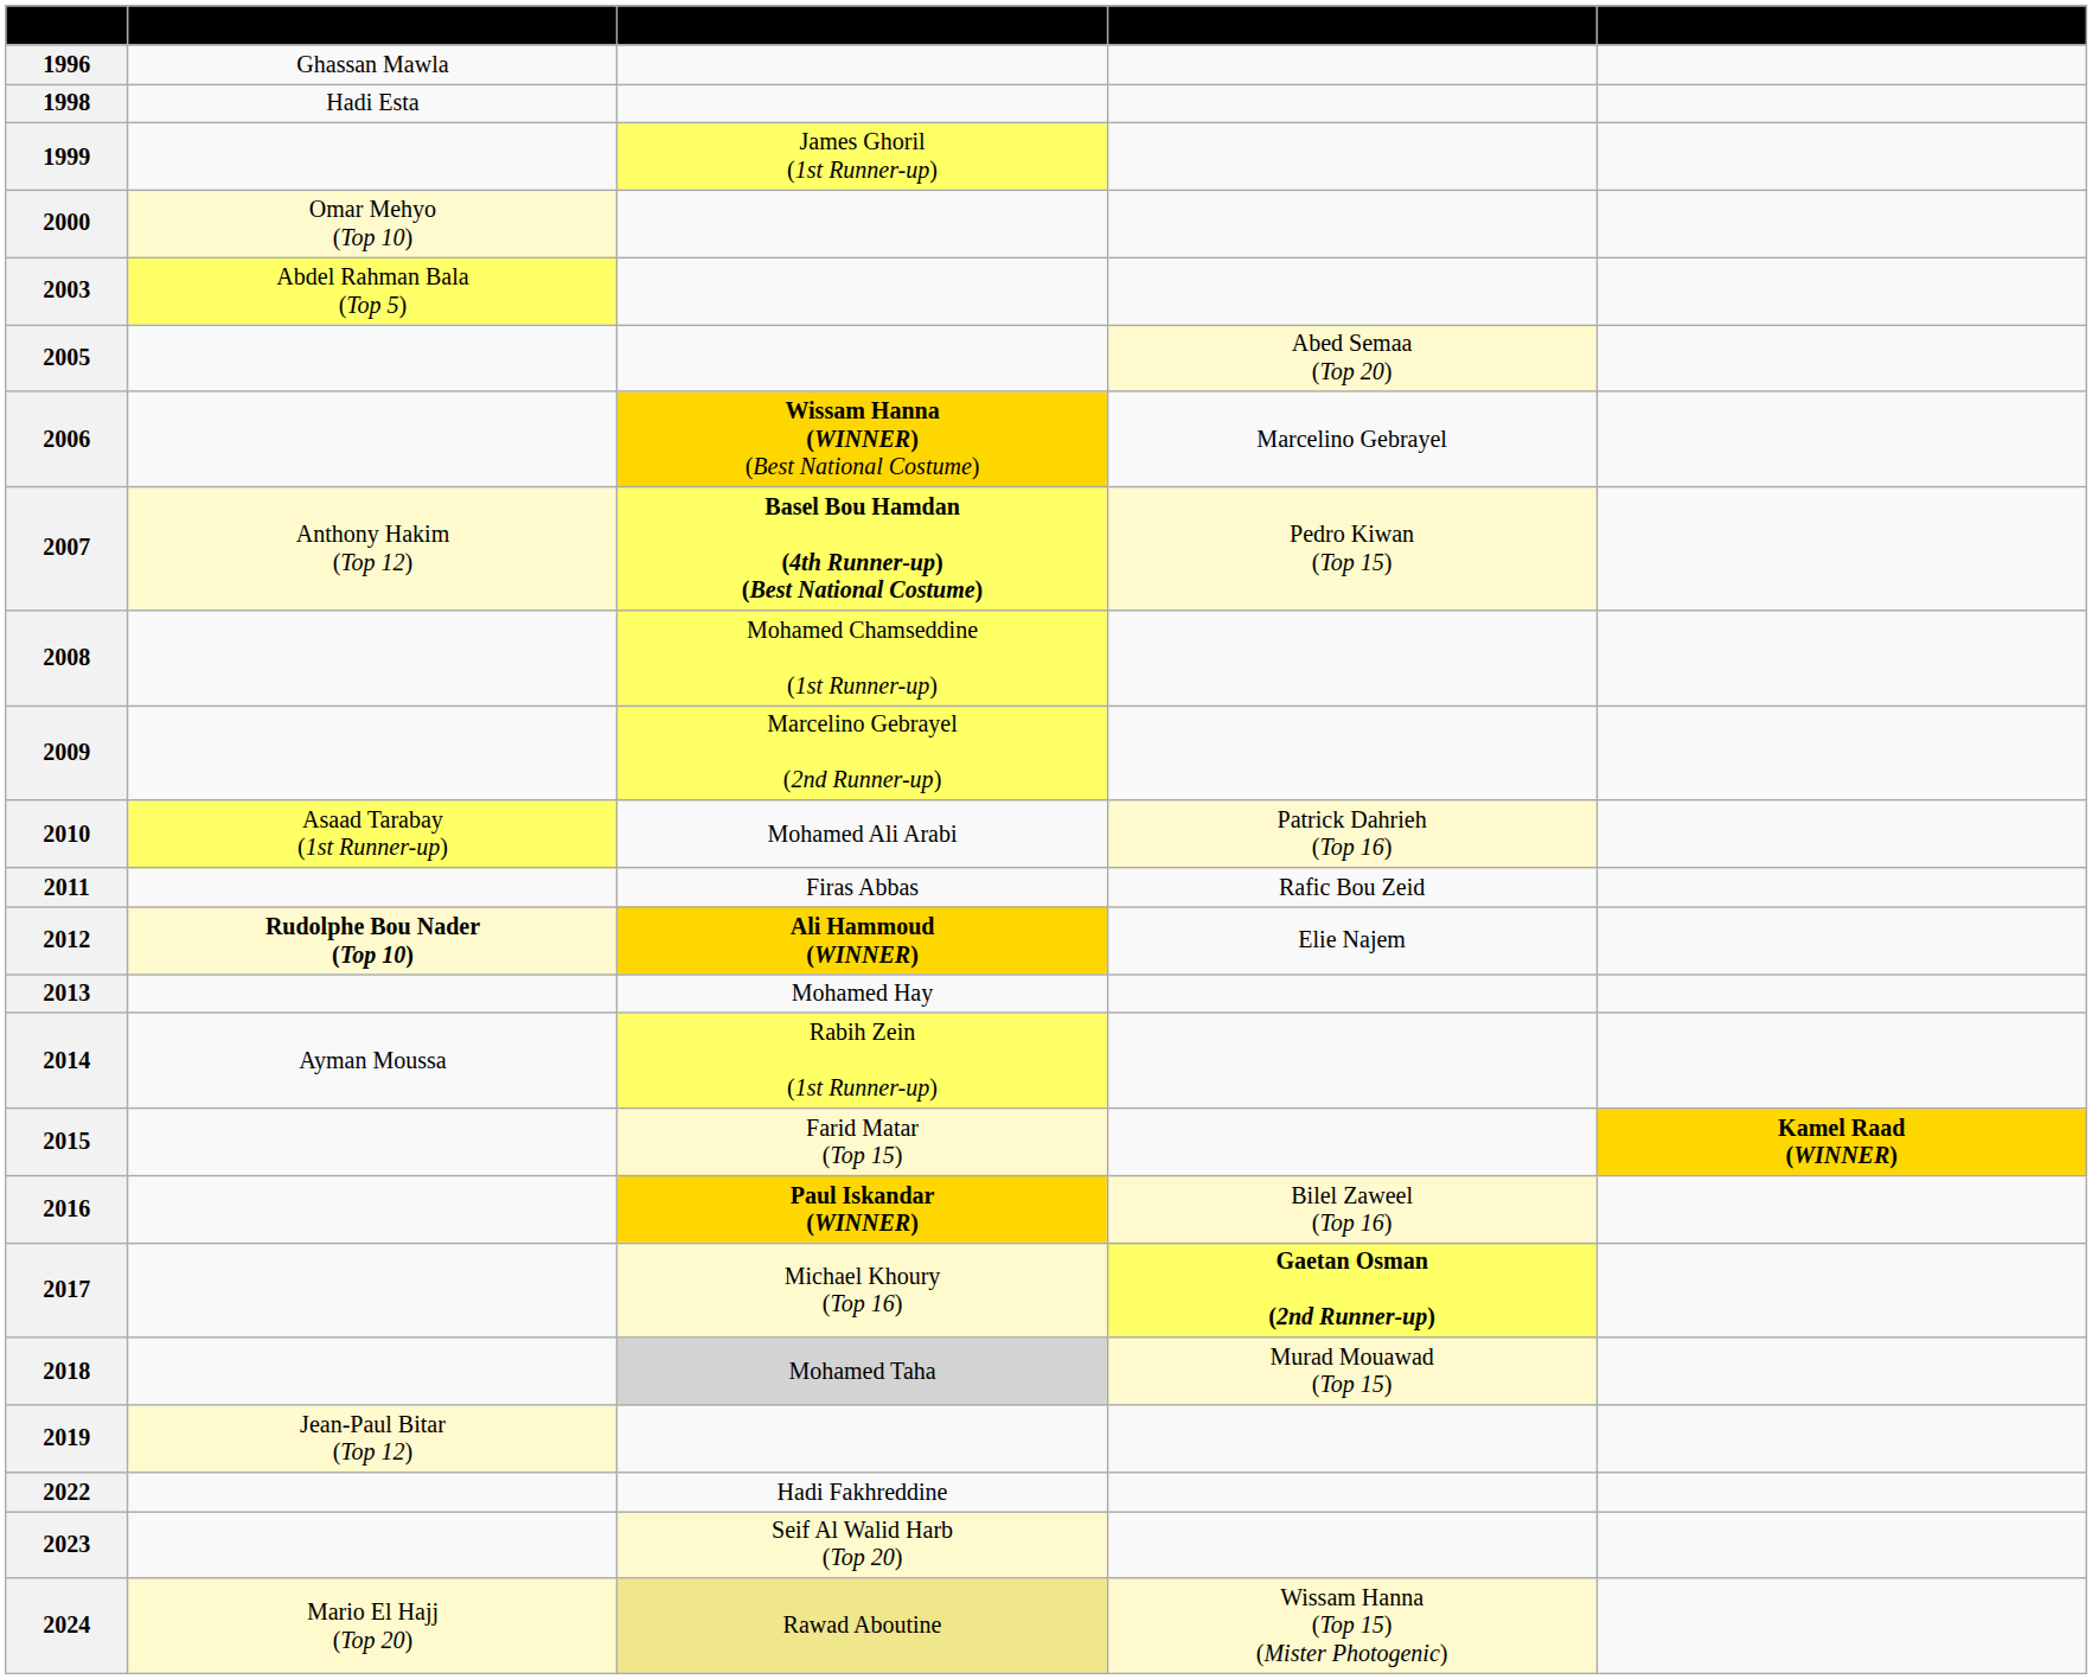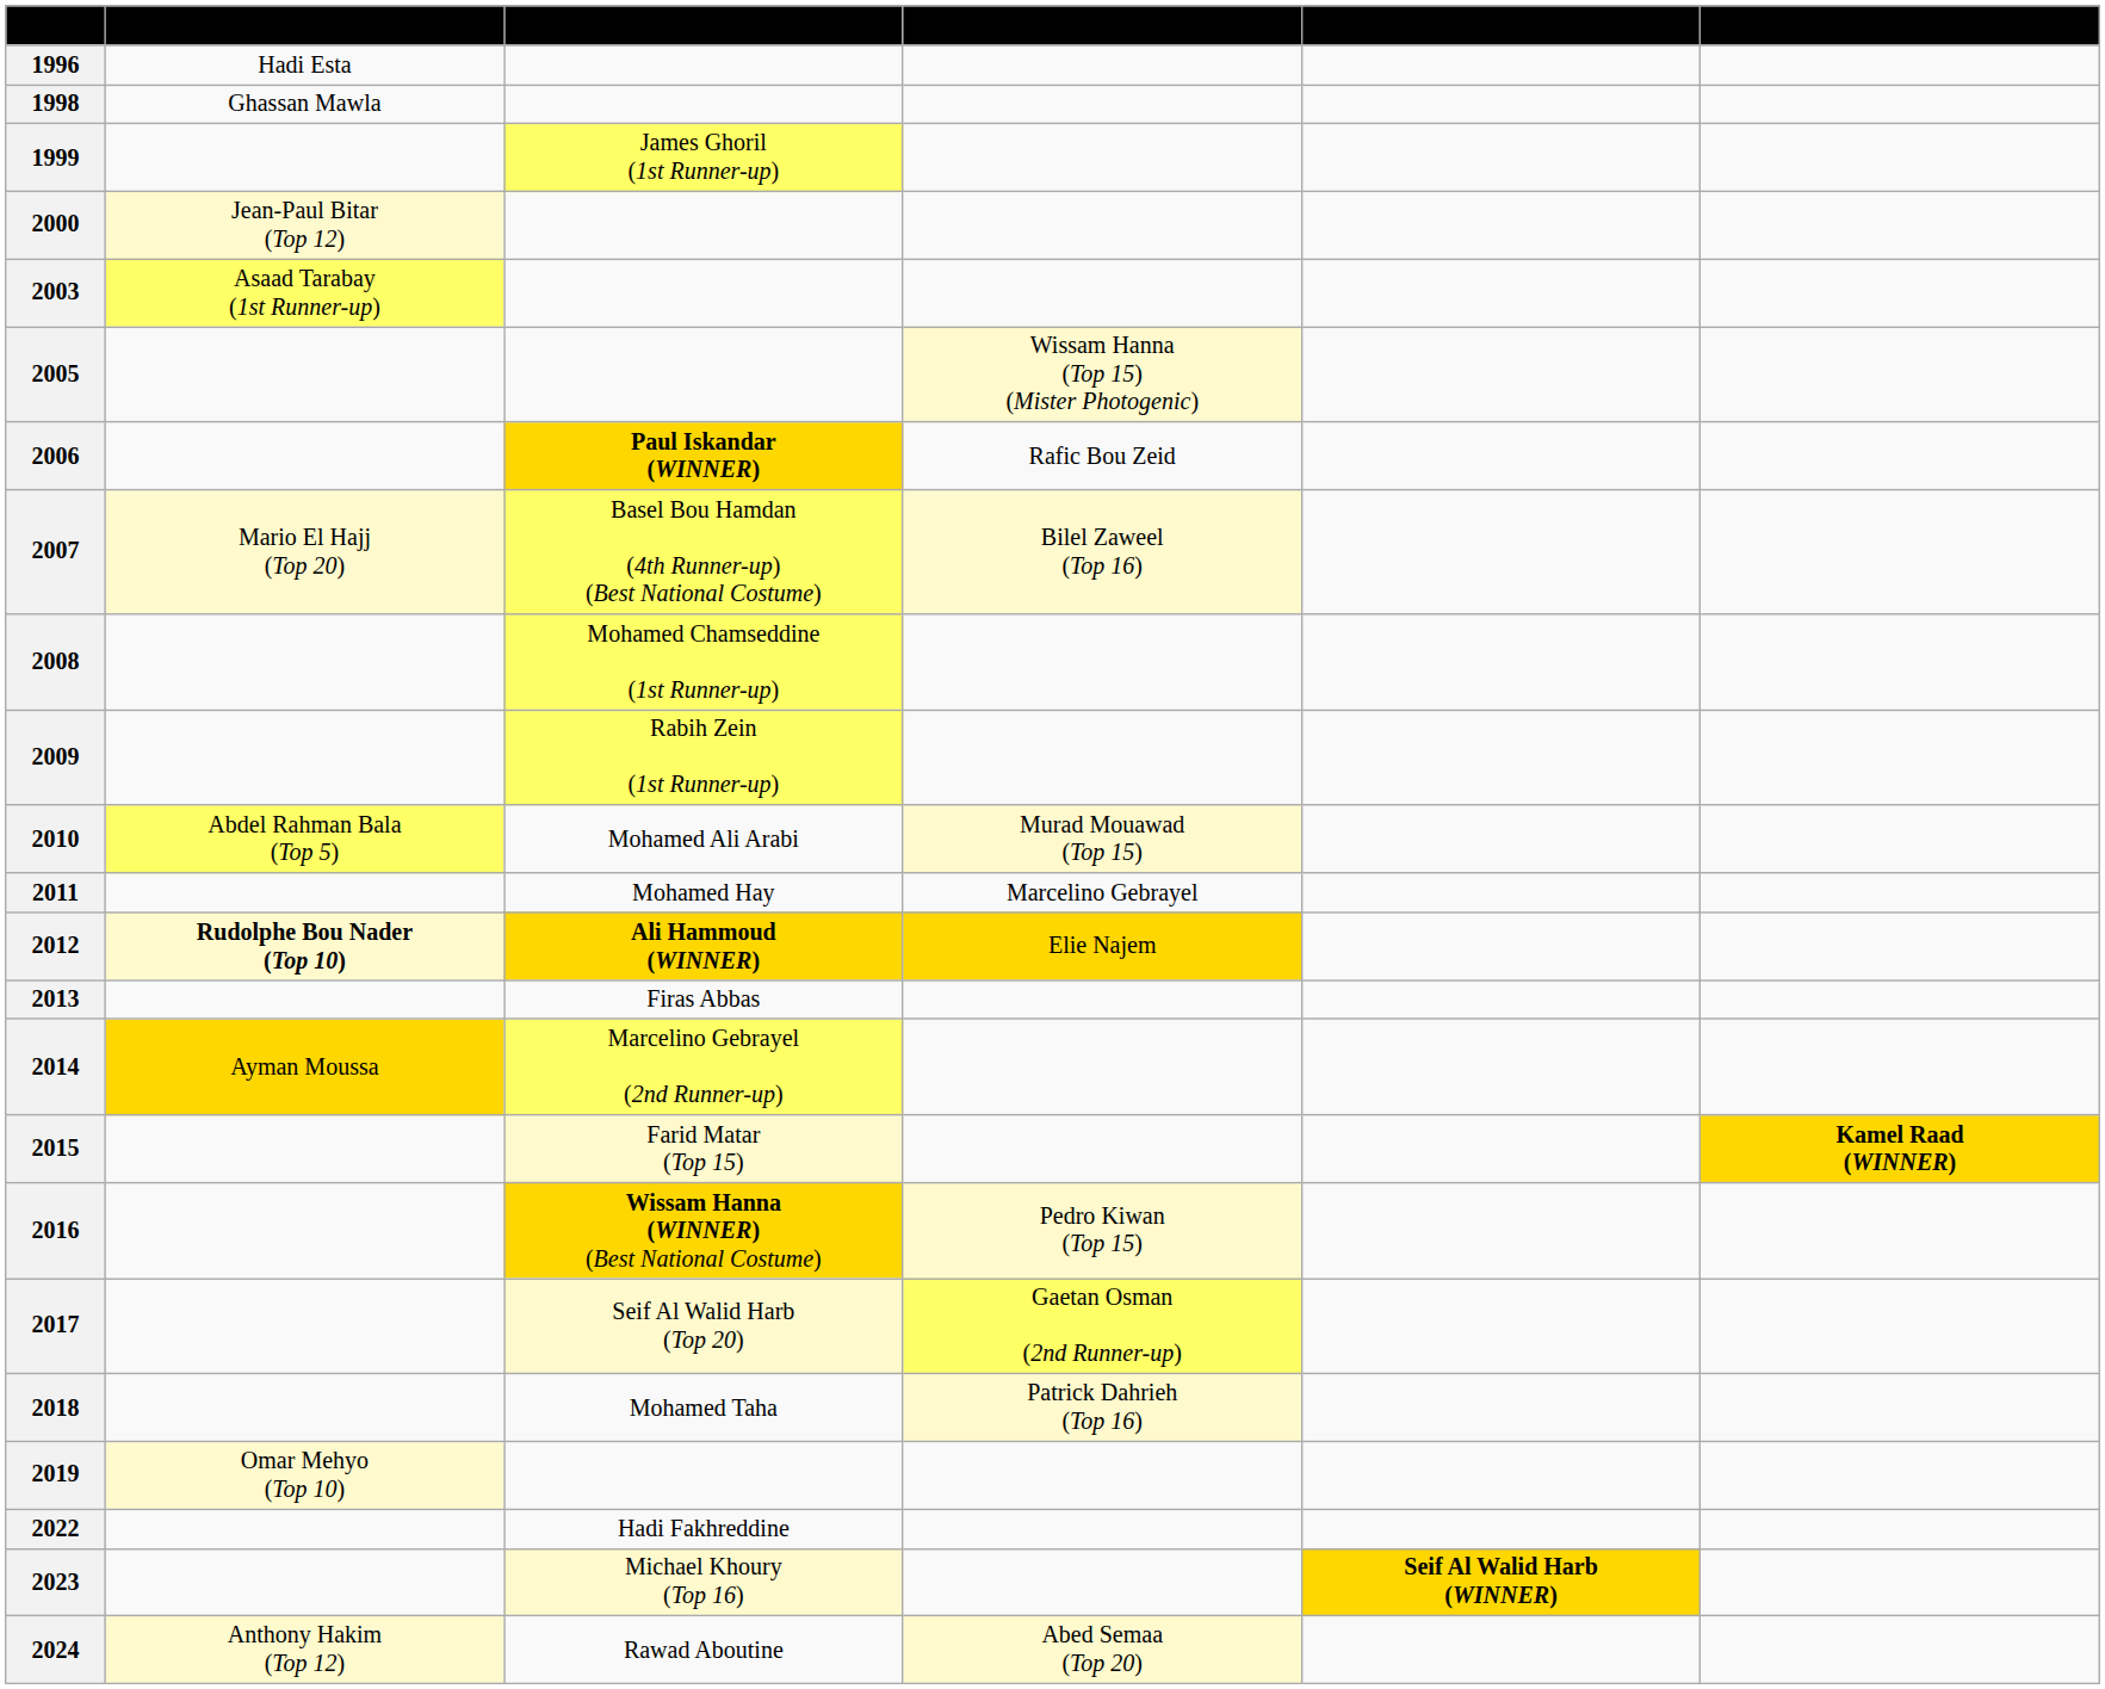 <table class="wikitable" style="text-align:center; font-size:90%; line-height:17px; width:100%;">
 <tr>
 <th style="background:black; width:04%;" scope="col"><span>Year</span></th>
 <th style="background:black; width:16%;" scope="col"><span>Mister World</span></th>
 <th style="background:black; width:16%;" scope="col"><span>Mister International</span></th>
 <th style="background:black; width:16%;" scope="col"><span>Manhunt International</span></th>
+<th style="background:black; width:16%;" scope="col"><span>Mister Grand International</span></th>
 <th style="background:black; width:16%;" scope="col"><span>Mister United Continents</span></th>
 </tr>
 <tr>
 <th>1996</th>
-<td>Ghassan Mawla</td>
+<td>Hadi Esta</td>
+<td></td>
 <td></td>
 <td></td>
 <td></td>
 </tr>
 <tr>
 <th>1998</th>
-<td>Hadi Esta</td>
+<td>Ghassan Mawla</td>
+<td></td>
 <td></td>
 <td></td>
 <td></td>
 </tr>
 <tr>
 <th>1999</th>
 <td></td>
 <td style="background:#FFFF66;">James Ghoril<br>(<em>1st Runner-up</em>)</td>
 <td></td>
 <td></td>
+<td></td>
 </tr>
 <tr>
 <th>2000</th>
-<td style="background:#FFFACD;">Omar Mehyo<br>(<em>Top 10</em>)</td>
+<td style="background:#FFFACD;">Jean-Paul Bitar<br>(<em>Top 12</em>)</td>
+<td></td>
 <td></td>
 <td></td>
 <td></td>
 </tr>
 <tr>
 <th>2003</th>
-<td style="background:#FFFF66;">Abdel Rahman Bala<br>(<em>Top 5</em>)</td>
+<td style="background:#FFFF66;">Asaad Tarabay<br>(<em>1st Runner-up</em>)</td>
+<td></td>
 <td></td>
 <td></td>
 <td></td>
 </tr>
 <tr>
 <th>2005</th>
 <td></td>
 <td></td>
-<td style="background:#FFFACD;">Abed Semaa<br>(<em>Top 20</em>)</td>
+<td style="background:#FFFACD;">Wissam Hanna<br>(<em>Top 15</em>)<br> (<em>Mister Photogenic</em>)</td>
+<td></td>
 <td></td>
 </tr>
 <tr>
 <th>2006</th>
 <td></td>
-<td style="background:gold;"><strong>Wissam Hanna</strong><br><strong>(<em>WINNER</em>)</strong><br>(<em>Best National Costume</em>)</td>
-<td>Marcelino Gebrayel</td>
+<td style="background:gold;"><strong>Paul Iskandar</strong><br><strong>(<em>WINNER</em>)</strong></td>
+<td>Rafic Bou Zeid</td>
+<td></td>
 <td></td>
 </tr>
 <tr>
 <th>2007</th>
-<td style="background:#FFFACD;">Anthony Hakim<br>(<em>Top 12</em>)</td>
-<td style="background:#FFFF66;"><strong>Basel Bou Hamdan<br><br>(<em>4th Runner-up</em>)<br>(<em>Best National Costume</em>)</strong></td>
-<td style="background:#FFFACD;">Pedro Kiwan<br>(<em>Top 15</em>)</td>
+<td style="background:#FFFACD;">Mario El Hajj<br>(<em>Top 20</em>)</td>
+<td style="background:#FFFF66;">Basel Bou Hamdan<br><br>(<em>4th Runner-up</em>)<br>(<em>Best National Costume</em>)</td>
+<td style="background:#FFFACD">Bilel Zaweel<br>(<em>Top 16</em>)</td>
+<td></td>
 <td></td>
 </tr>
 <tr>
 <th>2008</th>
 <td></td>
 <td style="background:#FFFF66;">Mohamed Chamseddine<br><br>(<em>1st Runner-up</em>)</td>
 <td></td>
 <td></td>
+<td></td>
 </tr>
 <tr>
 <th>2009</th>
 <td></td>
-<td style="background:#FFFF66;">Marcelino Gebrayel<br><br>(<em>2nd Runner-up</em>)</td>
+<td style="background:#FFFF66;">Rabih Zein<br><br>(<em>1st Runner-up</em>)</td>
+<td></td>
 <td></td>
 <td></td>
 </tr>
 <tr>
 <th>2010</th>
-<td style="background:#FFFF66;">Asaad Tarabay<br>(<em>1st Runner-up</em>)</td>
+<td style="background:#FFFF66;">Abdel Rahman Bala<br>(<em>Top 5</em>)</td>
 <td>Mohamed Ali Arabi</td>
-<td style="background:#FFFACD">Patrick Dahrieh<br>(<em>Top 16</em>)</td>
+<td style="background:#FFFACD;">Murad Mouawad<br>(<em>Top 15</em>)</td>
+<td></td>
 <td></td>
 </tr>
 <tr>
 <th>2011</th>
 <td></td>
-<td>Firas Abbas</td>
-<td>Rafic Bou Zeid</td>
+<td>Mohamed Hay</td>
+<td>Marcelino Gebrayel</td>
+<td></td>
 <td></td>
 </tr>
 <tr>
 <th>2012</th>
 <td style="background:#FFFACD;"><strong>Rudolphe Bou Nader<br>(<em>Top 10</em>)</strong></td>
 <td style="background:gold;"><strong>Ali Hammoud</strong><br><strong>(<em>WINNER</em>)</strong></td>
-<td>Elie Najem</td>
+<td style="background: gold;">Elie Najem</td>
+<td></td>
 <td></td>
 </tr>
 <tr>
 <th>2013</th>
 <td></td>
-<td>Mohamed Hay</td>
+<td>Firas Abbas</td>
+<td></td>
 <td></td>
 <td></td>
 </tr>
 <tr>
 <th>2014</th>
-<td>Ayman Moussa</td>
-<td style="background:#FFFF66;">Rabih Zein<br><br>(<em>1st Runner-up</em>)</td>
+<td style="background: gold;">Ayman Moussa</td>
+<td style="background:#FFFF66;">Marcelino Gebrayel<br><br>(<em>2nd Runner-up</em>)</td>
+<td></td>
 <td></td>
 <td></td>
 </tr>
 <tr>
 <th>2015</th>
 <td></td>
 <td style="background:#FFFACD">Farid Matar<br>(<em>Top 15</em>)</td>
 <td></td>
+<td></td>
 <td style="background:gold;"><strong>Kamel Raad</strong><br><strong>(<em>WINNER</em>)</strong></td>
 </tr>
 <tr>
 <th>2016</th>
 <td></td>
-<td style="background:gold;"><strong>Paul Iskandar</strong><br><strong>(<em>WINNER</em>)</strong></td>
-<td style="background:#FFFACD">Bilel Zaweel<br>(<em>Top 16</em>)</td>
+<td style="background:gold;"><strong>Wissam Hanna</strong><br><strong>(<em>WINNER</em>)</strong><br>(<em>Best National Costume</em>)</td>
+<td style="background:#FFFACD;">Pedro Kiwan<br>(<em>Top 15</em>)</td>
+<td></td>
 <td></td>
 </tr>
 <tr>
 <th>2017</th>
 <td></td>
-<td style="background:#FFFACD">Michael Khoury<br>(<em>Top 16</em>)</td>
-<td style="background:#FFFF66;"><strong>Gaetan Osman<br><br>(<em>2nd Runner-up</em>)</strong></td>
+<td style="background:#FFFACD;">Seif Al Walid Harb<br>(<em>Top 20</em>)</td>
+<td style="background:#FFFF66;">Gaetan Osman<br><br>(<em>2nd Runner-up</em>)</td>
+<td></td>
 <td></td>
 </tr>
 <tr>
 <th>2018</th>
 <td></td>
-<td style="background: lightgrey;">Mohamed Taha</td>
-<td style="background:#FFFACD;">Murad Mouawad<br>(<em>Top 15</em>)</td>
+<td>Mohamed Taha</td>
+<td style="background:#FFFACD">Patrick Dahrieh<br>(<em>Top 16</em>)</td>
+<td></td>
 <td></td>
 </tr>
 <tr>
 <th>2019</th>
-<td style="background:#FFFACD;">Jean-Paul Bitar<br>(<em>Top 12</em>)</td>
+<td style="background:#FFFACD;">Omar Mehyo<br>(<em>Top 10</em>)</td>
+<td></td>
 <td></td>
 <td></td>
 <td></td>
 </tr>
 <tr>
 <th>2022</th>
 <td></td>
 <td>Hadi Fakhreddine</td>
 <td></td>
 <td></td>
+<td></td>
 </tr>
 <tr>
 <th>2023</th>
 <td></td>
-<td style="background:#FFFACD;">Seif Al Walid Harb<br>(<em>Top 20</em>)</td>
+<td style="background:#FFFACD">Michael Khoury<br>(<em>Top 16</em>)</td>
 <td></td>
+<td style="background:gold;"><strong>Seif Al Walid Harb</strong><br><strong>(<em>WINNER</em>)</strong></td>
 <td></td>
 </tr>
 <tr>
 <th>2024</th>
-<td style="background:#FFFACD;">Mario El Hajj<br>(<em>Top 20</em>)</td>
-<td style="background: khaki;">Rawad Aboutine</td>
-<td style="background:#FFFACD;">Wissam Hanna<br>(<em>Top 15</em>)<br> (<em>Mister Photogenic</em>)</td>
+<td style="background:#FFFACD;">Anthony Hakim<br>(<em>Top 12</em>)</td>
+<td>Rawad Aboutine</td>
+<td style="background:#FFFACD;">Abed Semaa<br>(<em>Top 20</em>)</td>
+<td></td>
 <td></td>
 </tr>
 </table>
